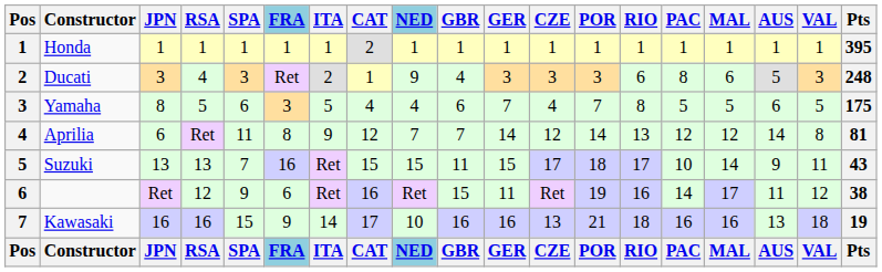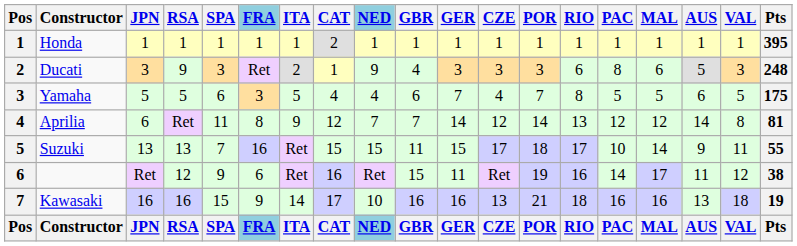 <table class="wikitable" style="font-size:85%; text-align:center">
 <tr valign="top">
 <th valign="middle">Pos</th>
 <th valign="middle">Constructor</th>
 <th><a href='#'>JPN</a><br></th>
 <th><a href='#'>RSA</a><br></th>
 <th><a href='#'>SPA</a><br></th>
 <th style="background:#8fcfdf"><a href='#'>FRA</a><br></th>
 <th><a href='#'>ITA</a><br></th>
 <th><a href='#'>CAT</a><br></th>
 <th style="background:#8fcfdf"><a href='#'>NED</a><br></th>
 <th><a href='#'>GBR</a><br></th>
 <th><a href='#'>GER</a><br></th>
 <th><a href='#'>CZE</a><br></th>
 <th><a href='#'>POR</a><br></th>
 <th><a href='#'>RIO</a><br></th>
 <th><a href='#'>PAC</a><br></th>
 <th><a href='#'>MAL</a><br></th>
 <th><a href='#'>AUS</a><br></th>
 <th><a href='#'>VAL</a><br></th>
 <th valign="middle">Pts</th>
 </tr>
 <tr>
 <th>1</th>
 <td align="left"> <a href='#'>Honda</a></td>
 <td style="background:#ffffbf;">1</td>
 <td style="background:#ffffbf;">1</td>
 <td style="background:#ffffbf;">1</td>
 <td style="background:#ffffbf;">1</td>
 <td style="background:#ffffbf;">1</td>
 <td style="background:#dfdfdf;">2</td>
 <td style="background:#ffffbf;">1</td>
 <td style="background:#ffffbf;">1</td>
 <td style="background:#ffffbf;">1</td>
 <td style="background:#ffffbf;">1</td>
 <td style="background:#ffffbf;">1</td>
 <td style="background:#ffffbf;">1</td>
 <td style="background:#ffffbf;">1</td>
 <td style="background:#ffffbf;">1</td>
 <td style="background:#ffffbf;">1</td>
 <td style="background:#ffffbf;">1</td>
 <th>395</th>
 </tr>
 <tr>
 <th>2</th>
 <td align="left"> <a href='#'>Ducati</a></td>
 <td style="background:#ffdf9f;">3</td>
-<td style="background:#dfffdf;">4</td>
+<td style="background:#dfffdf;">9</td>
 <td style="background:#ffdf9f;">3</td>
 <td style="background:#efcfff;">Ret</td>
 <td style="background:#dfdfdf;">2</td>
 <td style="background:#ffffbf;">1</td>
 <td style="background:#dfffdf;">9</td>
 <td style="background:#dfffdf;">4</td>
 <td style="background:#ffdf9f;">3</td>
 <td style="background:#ffdf9f;">3</td>
 <td style="background:#ffdf9f;">3</td>
 <td style="background:#dfffdf;">6</td>
 <td style="background:#dfffdf;">8</td>
 <td style="background:#dfffdf;">6</td>
 <td style="background:#dfdfdf;">5</td>
 <td style="background:#ffdf9f;">3</td>
 <th>248</th>
 </tr>
 <tr>
 <th>3</th>
 <td align="left"> <a href='#'>Yamaha</a></td>
-<td style="background:#dfffdf;">8</td>
+<td style="background:#dfffdf;">5</td>
 <td style="background:#dfffdf;">5</td>
 <td style="background:#dfffdf;">6</td>
 <td style="background:#ffdf9f;">3</td>
 <td style="background:#dfffdf;">5</td>
 <td style="background:#dfffdf;">4</td>
 <td style="background:#dfffdf;">4</td>
 <td style="background:#dfffdf;">6</td>
 <td style="background:#dfffdf;">7</td>
 <td style="background:#dfffdf;">4</td>
 <td style="background:#dfffdf;">7</td>
 <td style="background:#dfffdf;">8</td>
 <td style="background:#dfffdf;">5</td>
 <td style="background:#dfffdf;">5</td>
 <td style="background:#dfffdf;">6</td>
 <td style="background:#dfffdf;">5</td>
 <th>175</th>
 </tr>
 <tr>
 <th>4</th>
 <td align="left"> <a href='#'>Aprilia</a></td>
 <td style="background:#dfffdf;">6</td>
 <td style="background:#efcfff;">Ret</td>
 <td style="background:#dfffdf;">11</td>
 <td style="background:#dfffdf;">8</td>
 <td style="background:#dfffdf;">9</td>
 <td style="background:#dfffdf;">12</td>
 <td style="background:#dfffdf;">7</td>
 <td style="background:#dfffdf;">7</td>
 <td style="background:#dfffdf;">14</td>
 <td style="background:#dfffdf;">12</td>
 <td style="background:#dfffdf;">14</td>
 <td style="background:#dfffdf;">13</td>
 <td style="background:#dfffdf;">12</td>
 <td style="background:#dfffdf;">12</td>
 <td style="background:#dfffdf;">14</td>
 <td style="background:#dfffdf;">8</td>
 <th>81</th>
 </tr>
 <tr>
 <th>5</th>
 <td align="left"> <a href='#'>Suzuki</a></td>
 <td style="background:#dfffdf;">13</td>
 <td style="background:#dfffdf;">13</td>
 <td style="background:#dfffdf;">7</td>
 <td style="background:#cfcfff;">16</td>
 <td style="background:#efcfff;">Ret</td>
 <td style="background:#dfffdf;">15</td>
 <td style="background:#dfffdf;">15</td>
 <td style="background:#dfffdf;">11</td>
 <td style="background:#dfffdf;">15</td>
 <td style="background:#cfcfff;">17</td>
 <td style="background:#cfcfff;">18</td>
 <td style="background:#cfcfff;">17</td>
 <td style="background:#dfffdf;">10</td>
 <td style="background:#dfffdf;">14</td>
 <td style="background:#dfffdf;">9</td>
 <td style="background:#dfffdf;">11</td>
-<th>43</th>
+<th>55</th>
 </tr>
 <tr>
 <th>6</th>
 <td align="left"></td>
 <td style="background:#efcfff;">Ret</td>
 <td style="background:#dfffdf;">12</td>
 <td style="background:#dfffdf;">9</td>
 <td style="background:#dfffdf;">6</td>
 <td style="background:#efcfff;">Ret</td>
 <td style="background:#cfcfff;">16</td>
 <td style="background:#efcfff;">Ret</td>
 <td style="background:#dfffdf;">15</td>
 <td style="background:#dfffdf;">11</td>
 <td style="background:#efcfff;">Ret</td>
 <td style="background:#cfcfff;">19</td>
 <td style="background:#cfcfff;">16</td>
 <td style="background:#dfffdf;">14</td>
 <td style="background:#cfcfff;">17</td>
 <td style="background:#dfffdf;">11</td>
 <td style="background:#dfffdf;">12</td>
 <th>38</th>
 </tr>
 <tr>
 <th>7</th>
 <td align="left"> <a href='#'>Kawasaki</a></td>
 <td style="background:#cfcfff;">16</td>
 <td style="background:#cfcfff;">16</td>
 <td style="background:#dfffdf;">15</td>
 <td style="background:#dfffdf;">9</td>
 <td style="background:#dfffdf;">14</td>
 <td style="background:#cfcfff;">17</td>
 <td style="background:#dfffdf;">10</td>
 <td style="background:#cfcfff;">16</td>
 <td style="background:#cfcfff;">16</td>
 <td style="background:#cfcfff;">13</td>
 <td style="background:#cfcfff;">21</td>
 <td style="background:#cfcfff;">18</td>
 <td style="background:#cfcfff;">16</td>
 <td style="background:#cfcfff;">16</td>
 <td style="background:#dfffdf;">13</td>
 <td style="background:#cfcfff;">18</td>
 <th>19</th>
 </tr>
 <tr valign="top">
 <th valign="middle">Pos</th>
 <th valign="middle">Constructor</th>
 <th><a href='#'>JPN</a><br></th>
 <th><a href='#'>RSA</a><br></th>
 <th><a href='#'>SPA</a><br></th>
 <th style="background:#8fcfdf"><a href='#'>FRA</a><br></th>
 <th><a href='#'>ITA</a><br></th>
 <th><a href='#'>CAT</a><br></th>
 <th style="background:#8fcfdf"><a href='#'>NED</a><br></th>
 <th><a href='#'>GBR</a><br></th>
 <th><a href='#'>GER</a><br></th>
 <th><a href='#'>CZE</a><br></th>
 <th><a href='#'>POR</a><br></th>
 <th><a href='#'>RIO</a><br></th>
 <th><a href='#'>PAC</a><br></th>
 <th><a href='#'>MAL</a><br></th>
 <th><a href='#'>AUS</a><br></th>
 <th><a href='#'>VAL</a><br></th>
 <th valign="middle">Pts</th>
 </tr>
 </table>
